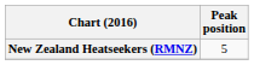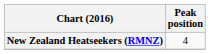 <table class="wikitable sortable plainrowheaders" style="text-align:center">
 <tr>
 <th scope="col">Chart (2016)</th>
 <th scope="col">Peak<br> position</th>
 </tr>
 <tr>
 <th scope="row">New Zealand Heatseekers (<a href='#'>RMNZ</a>)</th>
-<td>5</td>
+<td>4</td>
 </tr>
 <tr>
 </tr>
 </table>
